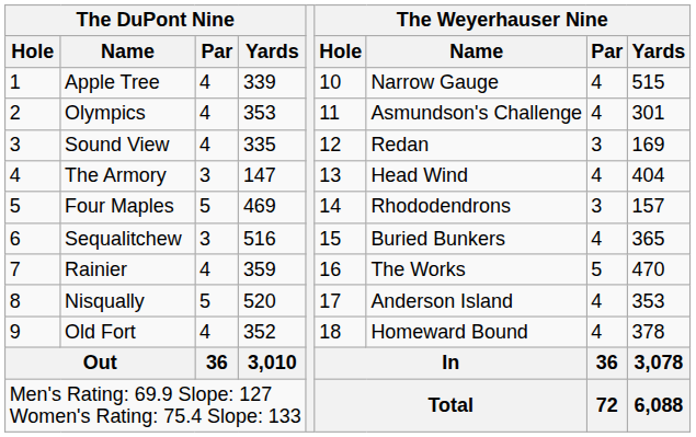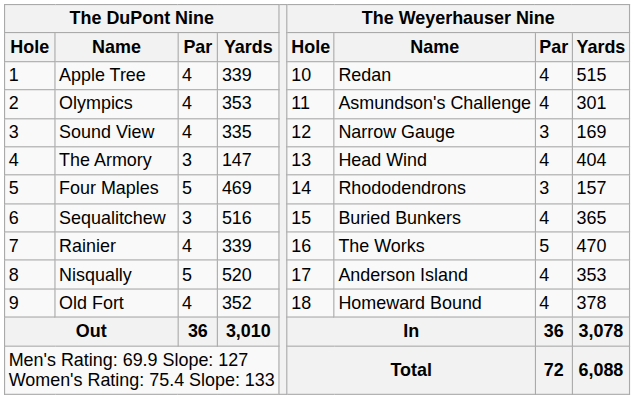 <table class="wikitable">
 <tr>
 <th colspan="4">The DuPont Nine</th>
 <th rowspan="13"></th>
 <th colspan="4">The Weyerhauser Nine</th>
 </tr>
 <tr>
 <th>Hole</th>
 <th>Name</th>
 <th>Par</th>
 <th>Yards</th>
 <th>Hole</th>
 <th>Name</th>
 <th>Par</th>
 <th>Yards</th>
 </tr>
 <tr>
 <td>1</td>
 <td>Apple Tree</td>
 <td>4</td>
 <td>339</td>
 <td>10</td>
-<td>Narrow Gauge</td>
+<td>Redan</td>
 <td>4</td>
 <td>515</td>
 </tr>
 <tr>
 <td>2</td>
 <td>Olympics</td>
 <td>4</td>
 <td>353</td>
 <td>11</td>
 <td>Asmundson's Challenge</td>
 <td>4</td>
 <td>301</td>
 </tr>
 <tr>
 <td>3</td>
 <td>Sound View</td>
 <td>4</td>
 <td>335</td>
 <td>12</td>
-<td>Redan</td>
+<td>Narrow Gauge</td>
 <td>3</td>
 <td>169</td>
 </tr>
 <tr>
 <td>4</td>
 <td>The Armory</td>
 <td>3</td>
 <td>147</td>
 <td>13</td>
 <td>Head Wind</td>
 <td>4</td>
 <td>404</td>
 </tr>
 <tr>
 <td>5</td>
 <td>Four Maples</td>
 <td>5</td>
 <td>469</td>
 <td>14</td>
 <td>Rhododendrons</td>
 <td>3</td>
 <td>157</td>
 </tr>
 <tr>
 <td>6</td>
 <td>Sequalitchew</td>
 <td>3</td>
 <td>516</td>
 <td>15</td>
 <td>Buried Bunkers</td>
 <td>4</td>
 <td>365</td>
 </tr>
 <tr>
 <td>7</td>
 <td>Rainier</td>
 <td>4</td>
-<td>359</td>
+<td>339</td>
 <td>16</td>
 <td>The Works</td>
 <td>5</td>
 <td>470</td>
 </tr>
 <tr>
 <td>8</td>
 <td>Nisqually</td>
 <td>5</td>
 <td>520</td>
 <td>17</td>
 <td>Anderson Island</td>
 <td>4</td>
 <td>353</td>
 </tr>
 <tr>
 <td>9</td>
 <td>Old Fort</td>
 <td>4</td>
 <td>352</td>
 <td>18</td>
 <td>Homeward Bound</td>
 <td>4</td>
 <td>378</td>
 </tr>
 <tr>
 <th colspan="2">Out</th>
 <th>36</th>
 <th>3,010</th>
 <th colspan="2">In</th>
 <th>36</th>
 <th>3,078</th>
 </tr>
 <tr>
 <td colspan="4">Men's Rating: 69.9 Slope: 127<br>Women's Rating: 75.4 Slope: 133</td>
 <th colspan="2">Total</th>
 <th>72</th>
 <th>6,088</th>
 </tr>
 </table>
